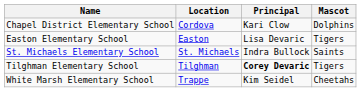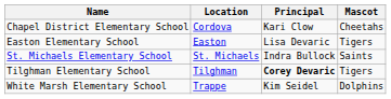 <table class="wikitable sortable">
 <tr>
 <th>Name</th>
 <th>Location</th>
 <th>Principal</th>
 <th>Mascot</th>
 </tr>
 <tr>
 <td>Chapel District Elementary School</td>
 <td><a href='#'>Cordova</a></td>
 <td>Kari Clow</td>
-<td>Dolphins</td>
+<td>Cheetahs</td>
 </tr>
 <tr>
 <td>Easton Elementary School</td>
 <td><a href='#'>Easton</a></td>
 <td>Lisa Devaric</td>
 <td>Tigers</td>
 </tr>
 <tr>
 <td><a href='#'>St. Michaels Elementary School</a></td>
 <td><a href='#'>St. Michaels</a></td>
 <td>Indra Bullock</td>
 <td>Saints</td>
 </tr>
 <tr>
 <td>Tilghman Elementary School</td>
 <td><a href='#'>Tilghman</a></td>
 <td><strong>Corey Devaric</strong></td>
 <td>Tigers</td>
 </tr>
 <tr>
 <td>White Marsh Elementary School</td>
 <td><a href='#'>Trappe</a></td>
 <td>Kim Seidel</td>
-<td>Cheetahs</td>
+<td>Dolphins</td>
 </tr>
 </table>
